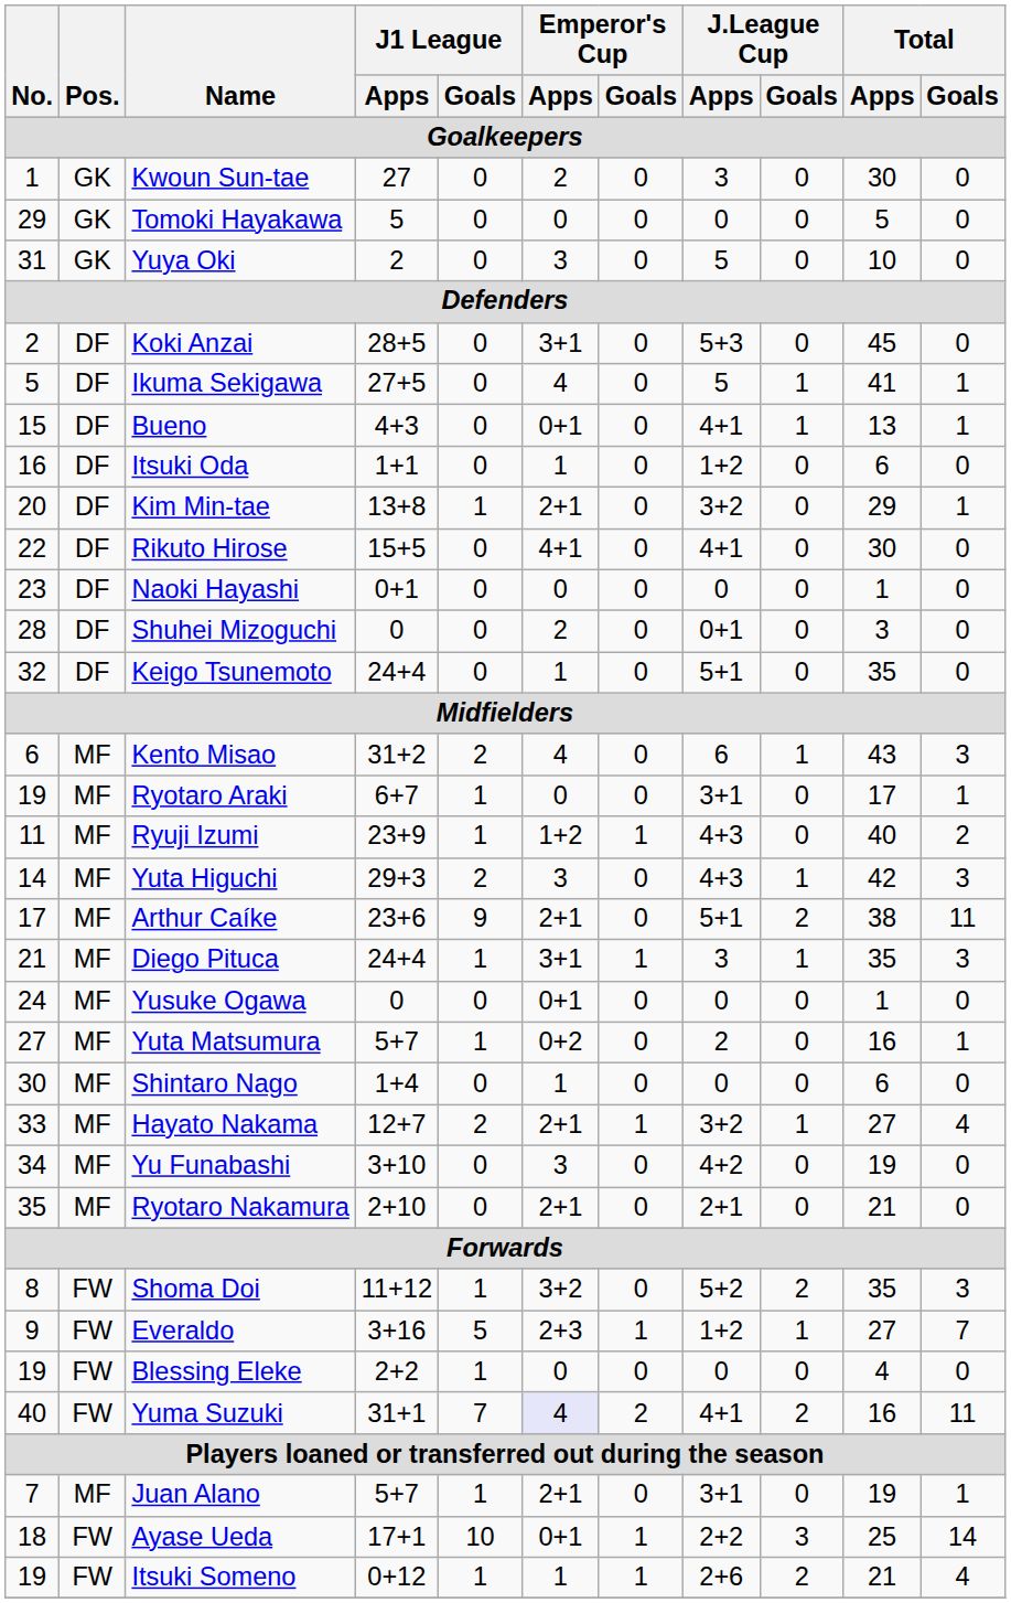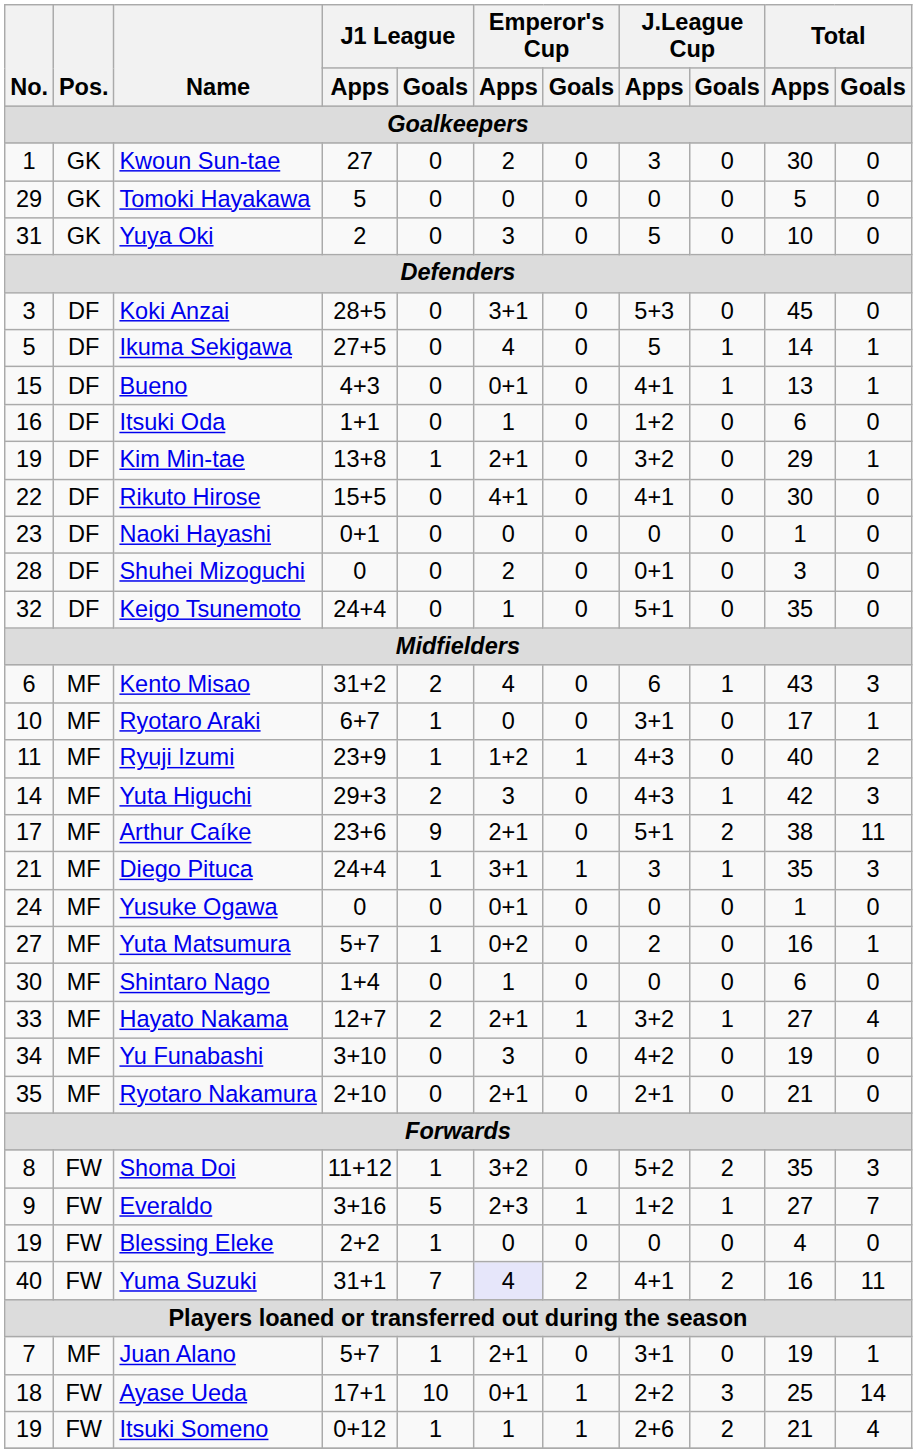 <table class="wikitable sortable" style="text-align:center">
 <tr>
 <th rowspan="2" style="vertical-align:bottom;">No.</th>
 <th rowspan="2" style="vertical-align:bottom;">Pos.</th>
 <th rowspan="2" style="vertical-align:bottom;">Name</th>
 <th colspan="2" style="width:85px;">J1 League</th>
 <th colspan="2" style="width:85px;">Emperor's Cup</th>
 <th colspan="2" style="width:85px;">J.League Cup</th>
 <th colspan="2" style="width:85px;">Total</th>
 </tr>
 <tr>
 <th>Apps</th>
 <th>Goals</th>
 <th>Apps</th>
 <th>Goals</th>
 <th>Apps</th>
 <th>Goals</th>
 <th>Apps</th>
 <th>Goals</th>
 </tr>
 <tr>
 <th colspan=11 style=background:#dcdcdc; text-align:center><em>Goalkeepers</em></th>
 </tr>
 <tr>
 <td>1</td>
 <td>GK</td>
 <td align="left"> <a href='#'>Kwoun Sun-tae</a></td>
 <td>27</td>
 <td>0</td>
 <td>2</td>
 <td>0</td>
 <td>3</td>
 <td>0</td>
 <td>30</td>
 <td>0</td>
 </tr>
 <tr>
 <td>29</td>
 <td>GK</td>
 <td align="left"> <a href='#'>Tomoki Hayakawa</a></td>
 <td>5</td>
 <td>0</td>
 <td>0</td>
 <td>0</td>
 <td>0</td>
 <td>0</td>
 <td>5</td>
 <td>0</td>
 </tr>
 <tr>
 <td>31</td>
 <td>GK</td>
 <td align="left"> <a href='#'>Yuya Oki</a></td>
 <td>2</td>
 <td>0</td>
 <td>3</td>
 <td>0</td>
 <td>5</td>
 <td>0</td>
 <td>10</td>
 <td>0</td>
 </tr>
 <tr>
 <th colspan=11 style=background:#dcdcdc; text-align:center><em>Defenders</em></th>
 </tr>
 <tr>
-<td>2</td>
+<td>3</td>
 <td>DF</td>
 <td align="left"> <a href='#'>Koki Anzai</a></td>
 <td>28+5</td>
 <td>0</td>
 <td>3+1</td>
 <td>0</td>
 <td>5+3</td>
 <td>0</td>
 <td>45</td>
 <td>0</td>
 </tr>
 <tr>
 <td>5</td>
 <td>DF</td>
 <td align="left"> <a href='#'>Ikuma Sekigawa</a></td>
 <td>27+5</td>
 <td>0</td>
 <td>4</td>
 <td>0</td>
 <td>5</td>
 <td>1</td>
-<td>41</td>
+<td>14</td>
 <td>1</td>
 </tr>
 <tr>
 <td>15</td>
 <td>DF</td>
 <td align="left"> <a href='#'>Bueno</a></td>
 <td>4+3</td>
 <td>0</td>
 <td>0+1</td>
 <td>0</td>
 <td>4+1</td>
 <td>1</td>
 <td>13</td>
 <td>1</td>
 </tr>
 <tr>
 <td>16</td>
 <td>DF</td>
 <td align="left"> <a href='#'>Itsuki Oda</a></td>
 <td>1+1</td>
 <td>0</td>
 <td>1</td>
 <td>0</td>
 <td>1+2</td>
 <td>0</td>
 <td>6</td>
 <td>0</td>
 </tr>
 <tr>
-<td>20</td>
+<td>19</td>
 <td>DF</td>
 <td align="left"> <a href='#'>Kim Min-tae</a></td>
 <td>13+8</td>
 <td>1</td>
 <td>2+1</td>
 <td>0</td>
 <td>3+2</td>
 <td>0</td>
 <td>29</td>
 <td>1</td>
 </tr>
 <tr>
 <td>22</td>
 <td>DF</td>
 <td align="left"> <a href='#'>Rikuto Hirose</a></td>
 <td>15+5</td>
 <td>0</td>
 <td>4+1</td>
 <td>0</td>
 <td>4+1</td>
 <td>0</td>
 <td>30</td>
 <td>0</td>
 </tr>
 <tr>
 <td>23</td>
 <td>DF</td>
 <td align="left"> <a href='#'>Naoki Hayashi</a></td>
 <td>0+1</td>
 <td>0</td>
 <td>0</td>
 <td>0</td>
 <td>0</td>
 <td>0</td>
 <td>1</td>
 <td>0</td>
 </tr>
 <tr>
 <td>28</td>
 <td>DF</td>
 <td align="left"> <a href='#'>Shuhei Mizoguchi</a></td>
 <td>0</td>
 <td>0</td>
 <td>2</td>
 <td>0</td>
 <td>0+1</td>
 <td>0</td>
 <td>3</td>
 <td>0</td>
 </tr>
 <tr>
 <td>32</td>
 <td>DF</td>
 <td align="left"> <a href='#'>Keigo Tsunemoto</a></td>
 <td>24+4</td>
 <td>0</td>
 <td>1</td>
 <td>0</td>
 <td>5+1</td>
 <td>0</td>
 <td>35</td>
 <td>0</td>
 </tr>
 <tr>
 <th colspan=14 style=background:#dcdcdc; text-align:center><em>Midfielders</em></th>
 </tr>
 <tr>
 <td>6</td>
 <td>MF</td>
 <td align="left"> <a href='#'>Kento Misao</a></td>
 <td>31+2</td>
 <td>2</td>
 <td>4</td>
 <td>0</td>
 <td>6</td>
 <td>1</td>
 <td>43</td>
 <td>3</td>
 </tr>
 <tr>
-<td>19</td>
+<td>10</td>
 <td>MF</td>
 <td align="left"> <a href='#'>Ryotaro Araki</a></td>
 <td>6+7</td>
 <td>1</td>
 <td>0</td>
 <td>0</td>
 <td>3+1</td>
 <td>0</td>
 <td>17</td>
 <td>1</td>
 </tr>
 <tr>
 <td>11</td>
 <td>MF</td>
 <td align="left"> <a href='#'>Ryuji Izumi</a></td>
 <td>23+9</td>
 <td>1</td>
 <td>1+2</td>
 <td>1</td>
 <td>4+3</td>
 <td>0</td>
 <td>40</td>
 <td>2</td>
 </tr>
 <tr>
 <td>14</td>
 <td>MF</td>
 <td align="left"> <a href='#'>Yuta Higuchi</a></td>
 <td>29+3</td>
 <td>2</td>
 <td>3</td>
 <td>0</td>
 <td>4+3</td>
 <td>1</td>
 <td>42</td>
 <td>3</td>
 </tr>
 <tr>
 <td>17</td>
 <td>MF</td>
 <td align="left"> <a href='#'>Arthur Caíke</a></td>
 <td>23+6</td>
 <td>9</td>
 <td>2+1</td>
 <td>0</td>
 <td>5+1</td>
 <td>2</td>
 <td>38</td>
 <td>11</td>
 </tr>
 <tr>
 <td>21</td>
 <td>MF</td>
 <td align="left"> <a href='#'>Diego Pituca</a></td>
 <td>24+4</td>
 <td>1</td>
 <td>3+1</td>
 <td>1</td>
 <td>3</td>
 <td>1</td>
 <td>35</td>
 <td>3</td>
 </tr>
 <tr>
 <td>24</td>
 <td>MF</td>
 <td align="left"> <a href='#'>Yusuke Ogawa</a></td>
 <td>0</td>
 <td>0</td>
 <td>0+1</td>
 <td>0</td>
 <td>0</td>
 <td>0</td>
 <td>1</td>
 <td>0</td>
 </tr>
 <tr>
 <td>27</td>
 <td>MF</td>
 <td align="left"> <a href='#'>Yuta Matsumura</a></td>
 <td>5+7</td>
 <td>1</td>
 <td>0+2</td>
 <td>0</td>
 <td>2</td>
 <td>0</td>
 <td>16</td>
 <td>1</td>
 </tr>
 <tr>
 <td>30</td>
 <td>MF</td>
 <td align="left"> <a href='#'>Shintaro Nago</a></td>
 <td>1+4</td>
 <td>0</td>
 <td>1</td>
 <td>0</td>
 <td>0</td>
 <td>0</td>
 <td>6</td>
 <td>0</td>
 </tr>
 <tr>
 <td>33</td>
 <td>MF</td>
 <td align="left"> <a href='#'>Hayato Nakama</a></td>
 <td>12+7</td>
 <td>2</td>
 <td>2+1</td>
 <td>1</td>
 <td>3+2</td>
 <td>1</td>
 <td>27</td>
 <td>4</td>
 </tr>
 <tr>
 <td>34</td>
 <td>MF</td>
 <td align="left"> <a href='#'>Yu Funabashi</a></td>
 <td>3+10</td>
 <td>0</td>
 <td>3</td>
 <td>0</td>
 <td>4+2</td>
 <td>0</td>
 <td>19</td>
 <td>0</td>
 </tr>
 <tr>
 <td>35</td>
 <td>MF</td>
 <td align="left"> <a href='#'>Ryotaro Nakamura</a></td>
 <td>2+10</td>
 <td>0</td>
 <td>2+1</td>
 <td>0</td>
 <td>2+1</td>
 <td>0</td>
 <td>21</td>
 <td>0</td>
 </tr>
 <tr>
 <th colspan=14 style=background:#dcdcdc; text-align:center><em>Forwards</em></th>
 </tr>
 <tr>
 <td>8</td>
 <td>FW</td>
 <td align="left"> <a href='#'>Shoma Doi</a></td>
 <td>11+12</td>
 <td>1</td>
 <td>3+2</td>
 <td>0</td>
 <td>5+2</td>
 <td>2</td>
 <td>35</td>
 <td>3</td>
 </tr>
 <tr>
 <td>9</td>
 <td>FW</td>
 <td align="left"> <a href='#'>Everaldo</a></td>
 <td>3+16</td>
 <td>5</td>
 <td>2+3</td>
 <td>1</td>
 <td>1+2</td>
 <td>1</td>
 <td>27</td>
 <td>7</td>
 </tr>
 <tr>
 <td>19</td>
 <td>FW</td>
 <td align="left"> <a href='#'>Blessing Eleke</a></td>
 <td>2+2</td>
 <td>1</td>
 <td>0</td>
 <td>0</td>
 <td>0</td>
 <td>0</td>
 <td>4</td>
 <td>0</td>
 </tr>
 <tr>
 <td>40</td>
 <td>FW</td>
 <td align="left"> <a href='#'>Yuma Suzuki</a></td>
 <td>31+1</td>
 <td>7</td>
 <td style="background: lavender;">4</td>
 <td>2</td>
 <td>4+1</td>
 <td>2</td>
 <td>16</td>
 <td>11</td>
 </tr>
 <tr>
 <th colspan=14 style=background:#dcdcdc; text-align:center>Players loaned or transferred out during the season</th>
 </tr>
 <tr>
 <td>7</td>
 <td>MF</td>
 <td align="left"> <a href='#'>Juan Alano</a></td>
 <td>5+7</td>
 <td>1</td>
 <td>2+1</td>
 <td>0</td>
 <td>3+1</td>
 <td>0</td>
 <td>19</td>
 <td>1</td>
 </tr>
 <tr>
 <td>18</td>
 <td>FW</td>
 <td align="left"> <a href='#'>Ayase Ueda</a></td>
 <td>17+1</td>
 <td>10</td>
 <td>0+1</td>
 <td>1</td>
 <td>2+2</td>
 <td>3</td>
 <td>25</td>
 <td>14</td>
 </tr>
 <tr>
 <td>19</td>
 <td>FW</td>
 <td align="left"> <a href='#'>Itsuki Someno</a></td>
 <td>0+12</td>
 <td>1</td>
 <td>1</td>
 <td>1</td>
 <td>2+6</td>
 <td>2</td>
 <td>21</td>
 <td>4</td>
 </tr>
 <tr>
 </tr>
 </table>
